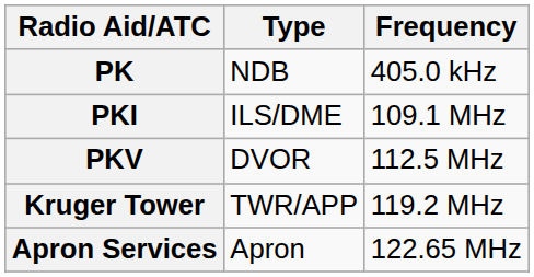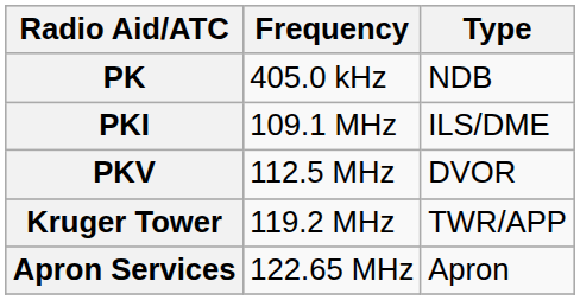 <table class="wikitable sortable">
 <tr>
 <th>Radio Aid/ATC</th>
+<th>Frequency</th>
 <th>Type</th>
-<th>Frequency</th>
 </tr>
 <tr>
 <th>PK</th>
+<td>405.0 kHz</td>
 <td>NDB</td>
-<td>405.0 kHz</td>
 </tr>
 <tr>
 <th>PKI</th>
+<td>109.1 MHz</td>
 <td>ILS/DME</td>
-<td>109.1 MHz</td>
 </tr>
 <tr>
 <th>PKV</th>
+<td>112.5 MHz</td>
 <td>DVOR</td>
-<td>112.5 MHz</td>
 </tr>
 <tr>
 <th>Kruger Tower</th>
+<td>119.2 MHz</td>
 <td>TWR/APP</td>
-<td>119.2 MHz</td>
 </tr>
 <tr>
 <th>Apron Services</th>
+<td>122.65 MHz</td>
 <td>Apron</td>
-<td>122.65 MHz</td>
 </tr>
 </table>
